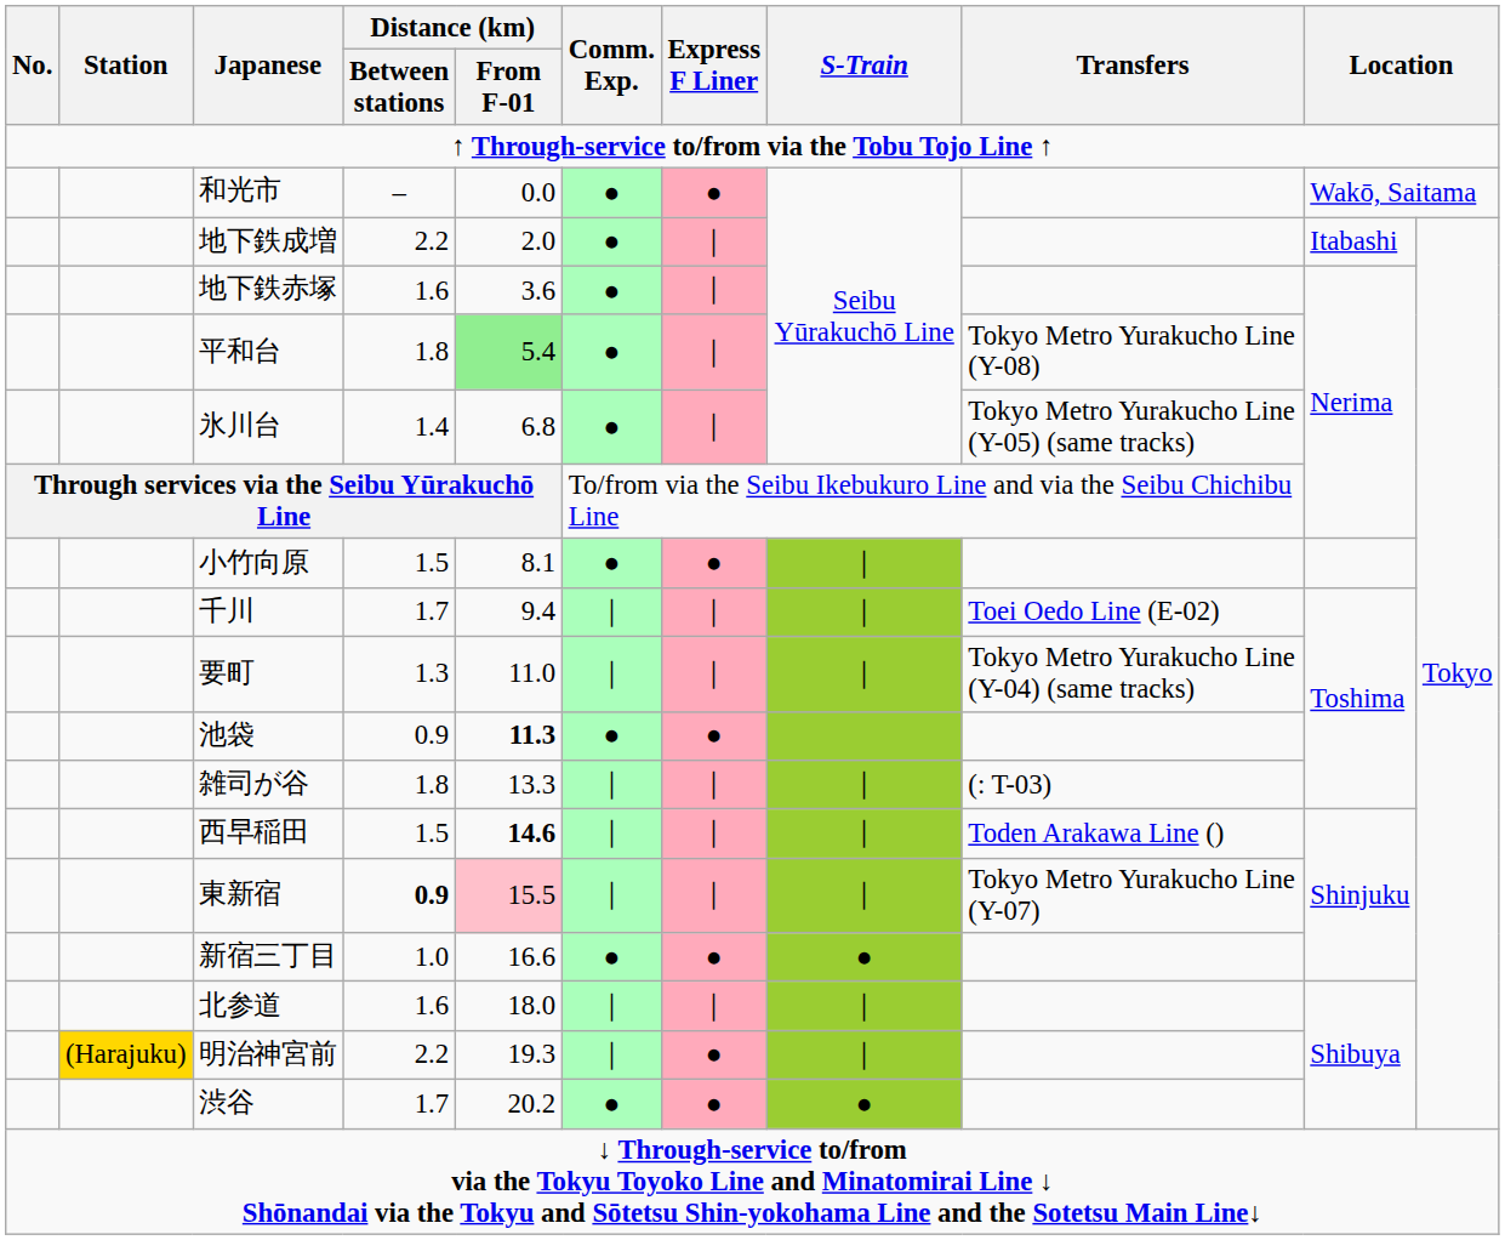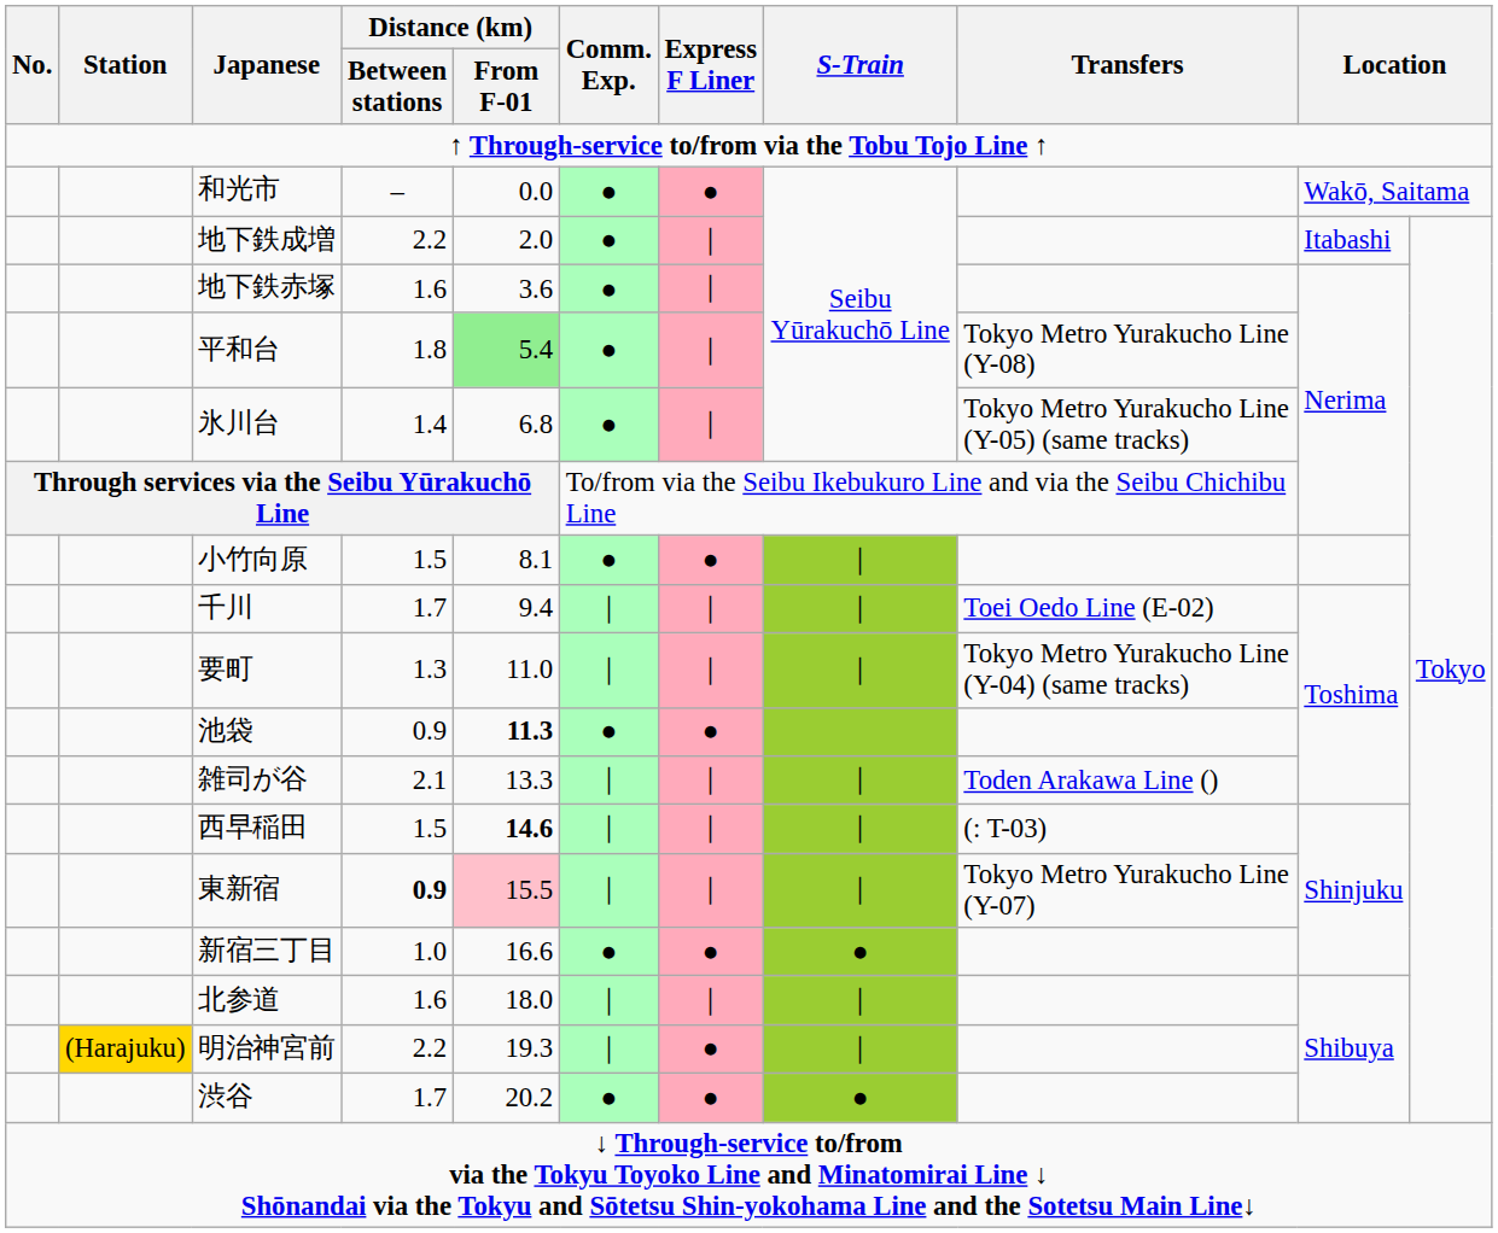 <table class="wikitable">
 <tr>
 <th rowspan="2">No.</th>
 <th rowspan="2">Station</th>
 <th rowspan="2">Japanese</th>
 <th colspan="2">Distance (km)</th>
 <th rowspan="2">Comm.<br>Exp.</th>
 <th rowspan="2">Express<br><a href='#'>F Liner</a></th>
 <th rowspan="2"><em><a href='#'>S-Train</a></em></th>
 <th rowspan="2">Transfers</th>
 <th colspan="2" rowspan="2">Location</th>
 </tr>
 <tr>
 <th>Between<br>stations</th>
 <th>From F-01</th>
 </tr>
 <tr>
 <td colspan="11" align="center"><strong>↑ <a href='#'>Through-service</a> to/from  via the  <a href='#'>Tobu Tojo Line</a> ↑</strong></td>
 </tr>
 <tr>
 <td></td>
 <td></td>
 <td>和光市</td>
 <td style="text-align:center;">–</td>
 <td style="text-align:right;">0.0</td>
 <td style="text-align:center; background:#afb">●</td>
 <td style="text-align:center; background:#fab">●</td>
 <td rowspan="5" style="text-align:center"><a href='#'>Seibu Yūrakuchō Line</a></td>
 <td></td>
 <td colspan="2"><a href='#'>Wakō, Saitama</a></td>
 </tr>
 <tr>
 <td></td>
 <td></td>
 <td style="white-space:nowrap;">地下鉄成増</td>
 <td style="text-align:right;">2.2</td>
 <td style="text-align:right;">2.0</td>
 <td style="text-align:center; background:#afb">●</td>
 <td style="text-align:center; background:#fab">｜</td>
 <td></td>
 <td><a href='#'>Itabashi</a></td>
 <td rowspan="16"><a href='#'>Tokyo</a></td>
 </tr>
 <tr>
 <td></td>
 <td></td>
 <td>地下鉄赤塚</td>
 <td style="text-align:right;">1.6</td>
 <td style="text-align:right;">3.6</td>
 <td style="text-align:center; background:#afb">●</td>
 <td style="text-align:center; background:#fab">｜</td>
 <td></td>
 <td rowspan="4"><a href='#'>Nerima</a></td>
 </tr>
 <tr>
 <td></td>
 <td></td>
 <td>平和台</td>
 <td style="text-align:right;">1.8</td>
 <td style="background: lightgreen; text-align:right;">5.4</td>
 <td style="text-align:center; background:#afb">●</td>
 <td style="text-align:center; background:#fab">｜</td>
 <td> Tokyo Metro Yurakucho Line (Y-08)</td>
 </tr>
 <tr>
 <td></td>
 <td></td>
 <td>氷川台</td>
 <td style="text-align:right;">1.4</td>
 <td style="text-align:right;">6.8</td>
 <td style="text-align:center; background:#afb">●</td>
 <td style="text-align:center; background:#fab">｜</td>
 <td> Tokyo Metro Yurakucho Line (Y-05) (same tracks)</td>
 </tr>
 <tr>
 <th colspan="5">Through services via the  <a href='#'>Seibu Yūrakuchō Line</a></th>
 <td colspan="4">To/from  via the  <a href='#'>Seibu Ikebukuro Line</a> and  via the  <a href='#'>Seibu Chichibu Line</a></td>
 </tr>
 <tr>
 <td></td>
 <td></td>
 <td style="white-space:nowrap;">小竹向原</td>
 <td style="text-align:right;">1.5</td>
 <td style="text-align:right;">8.1</td>
 <td style="text-align:center; background:#afb">●</td>
 <td style="text-align:center; background:#fab">●</td>
 <td style="text-align:center; background:YellowGreen">｜</td>
 <td></td>
 </tr>
 <tr>
 <td></td>
 <td></td>
 <td>千川</td>
 <td style="text-align:right;">1.7</td>
 <td style="text-align:right;">9.4</td>
 <td style="text-align:center; background:#afb">｜</td>
 <td style="text-align:center; background:#fab">｜</td>
 <td style="text-align:center; background:YellowGreen">｜</td>
 <td> <a href='#'>Toei Oedo Line</a> (E-02)</td>
 <td rowspan="4"><a href='#'>Toshima</a></td>
 </tr>
 <tr>
 <td></td>
 <td></td>
 <td>要町</td>
 <td style="text-align:right;">1.3</td>
 <td style="text-align:right;">11.0</td>
 <td style="text-align:center; background:#afb">｜</td>
 <td style="text-align:center; background:#fab">｜</td>
 <td style="text-align:center; background:YellowGreen">｜</td>
 <td> Tokyo Metro Yurakucho Line (Y-04) (same tracks)</td>
 </tr>
 <tr>
 <td></td>
 <td></td>
 <td>池袋</td>
 <td style="text-align:right;">0.9</td>
 <td style="text-align:right;"><strong>11.3</strong></td>
 <td style="text-align:center; background:#afb">●</td>
 <td style="text-align:center; background:#fab">●</td>
 <td style="text-align:center; background:YellowGreen"></td>
 <td style="white-space:nowrap;"></td>
 </tr>
 <tr>
 <td></td>
 <td></td>
 <td>雑司が谷</td>
-<td style="text-align:right;">1.8</td>
+<td style="text-align:right;">2.1</td>
 <td style="text-align:right;">13.3</td>
 <td style="text-align:center; background:#afb">｜</td>
 <td style="text-align:center; background:#fab">｜</td>
 <td style="text-align:center; background:YellowGreen">｜</td>
-<td>  (: T-03)</td>
+<td> <a href='#'>Toden Arakawa Line</a> ()</td>
 </tr>
 <tr>
 <td></td>
 <td></td>
 <td>西早稲田</td>
 <td style="text-align:right;">1.5</td>
 <td style="text-align:right;"><strong>14.6</strong></td>
 <td style="text-align:center; background:#afb">｜</td>
 <td style="text-align:center; background:#fab">｜</td>
 <td style="text-align:center; background:YellowGreen">｜</td>
-<td> <a href='#'>Toden Arakawa Line</a> ()</td>
+<td>  (: T-03)</td>
 <td rowspan="3"><a href='#'>Shinjuku</a></td>
 </tr>
 <tr>
 <td></td>
 <td></td>
 <td>東新宿</td>
 <td style="text-align:right;"><strong>0.9</strong></td>
 <td style="background: pink; text-align:right;">15.5</td>
 <td style="text-align:center; background:#afb">｜</td>
 <td style="text-align:center; background:#fab">｜</td>
 <td style="text-align:center; background:YellowGreen">｜</td>
 <td> Tokyo Metro Yurakucho Line (Y-07)</td>
 </tr>
 <tr>
 <td></td>
 <td></td>
 <td>新宿三丁目</td>
 <td style="text-align:right;">1.0</td>
 <td style="text-align:right;">16.6</td>
 <td style="text-align:center; background:#afb">●</td>
 <td style="text-align:center; background:#fab">●</td>
 <td style="text-align:center; background:YellowGreen">●</td>
 <td></td>
 </tr>
 <tr>
 <td></td>
 <td></td>
 <td>北参道</td>
 <td style="text-align:right;">1.6</td>
 <td style="text-align:right;">18.0</td>
 <td style="text-align:center; background:#afb">｜</td>
 <td style="text-align:center; background:#fab">｜</td>
 <td style="text-align:center; background:YellowGreen">｜</td>
 <td> </td>
 <td rowspan="3"><a href='#'>Shibuya</a></td>
 </tr>
 <tr>
 <td></td>
 <td style="background: gold;"> (Harajuku)</td>
 <td>明治神宮前</td>
 <td style="text-align:right;">2.2</td>
 <td style="text-align:right;">19.3</td>
 <td style="text-align:center; background:#afb">｜</td>
 <td style="text-align:center; background:#fab">●</td>
 <td style="text-align:center; background:YellowGreen">｜</td>
 <td></td>
 </tr>
 <tr>
 <td></td>
 <td></td>
 <td>渋谷</td>
 <td style="text-align:right;">1.7</td>
 <td style="text-align:right;">20.2</td>
 <td style="text-align:center; background:#afb">●</td>
 <td style="text-align:center; background:#fab">●</td>
 <td style="text-align:center; background:YellowGreen">●</td>
 <td></td>
 </tr>
 <tr>
 <td colspan="11" align="center"><strong>↓ <a href='#'>Through-service</a> to/from</strong><br><strong> via the  <a href='#'>Tokyu Toyoko Line</a> and  <a href='#'>Minatomirai Line</a> ↓<br></strong> <strong><a href='#'>Shōnandai</a> via the  <a href='#'>Tokyu</a> and  <a href='#'>Sōtetsu Shin-yokohama Line</a> and the </strong> <strong><a href='#'>Sotetsu Main Line</a>↓</strong></td>
 </tr>
 </table>
